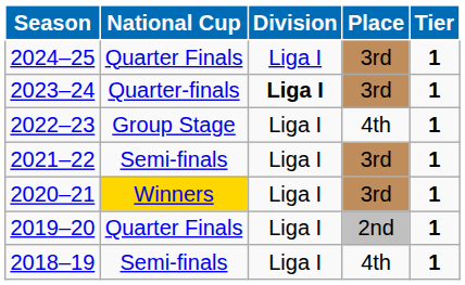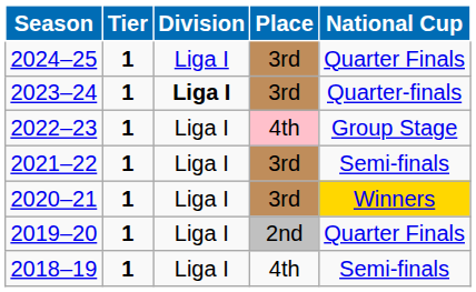 <table class="wikitable" style="text-align:center; font-size:90%">
 <tr>
 <th style="background:#006cb5;color:#fefefe;border:1px solid #fefefe;">Season</th>
-<th style="background:#006cb5;color:#fefefe;border:1px solid #fefefe;">National Cup</th>
+<th style="background:#006cb5;color:#fefefe;border:1px solid #fefefe;">Tier</th>
 <th style="background:#006cb5;color:#fefefe;border:1px solid #fefefe;">Division</th>
 <th style="background:#006cb5;color:#fefefe;border:1px solid #fefefe;">Place</th>
-<th style="background:#006cb5;color:#fefefe;border:1px solid #fefefe;">Tier</th>
+<th style="background:#006cb5;color:#fefefe;border:1px solid #fefefe;">National Cup</th>
 </tr>
 <tr>
 <td><a href='#'>2024–25</a></td>
-<td><a href='#'>Quarter Finals</a></td>
+<td><strong>1</strong></td>
 <td><a href='#'>Liga I</a></td>
 <td align=center bgcolor=#BF8D5B>3rd</td>
-<td><strong>1</strong></td>
+<td><a href='#'>Quarter Finals</a></td>
 </tr>
 <tr>
 <td><a href='#'>2023–24</a></td>
-<td><a href='#'>Quarter-finals</a></td>
+<td><strong>1</strong></td>
 <td><strong>Liga I</strong></td>
 <td align=center bgcolor=#BF8D5B>3rd</td>
-<td><strong>1</strong></td>
+<td><a href='#'>Quarter-finals</a></td>
 </tr>
 <tr>
 <td><a href='#'>2022–23</a></td>
+<td><strong>1</strong></td>
+<td>Liga I</td>
+<td style="background: pink;">4th</td>
 <td><a href='#'>Group Stage</a></td>
-<td>Liga I</td>
-<td>4th</td>
-<td><strong>1</strong></td>
 </tr>
 <tr>
 <td><a href='#'>2021–22</a></td>
-<td><a href='#'>Semi-finals</a></td>
+<td><strong>1</strong></td>
 <td>Liga I</td>
 <td align=center bgcolor=#BF8D5B>3rd</td>
-<td><strong>1</strong></td>
+<td><a href='#'>Semi-finals</a></td>
 </tr>
 <tr>
 <td><a href='#'>2020–21</a></td>
-<td align=center bgcolor=gold><a href='#'>Winners</a></td>
+<td><strong>1</strong></td>
 <td>Liga I</td>
 <td align=center bgcolor=#BF8D5B>3rd</td>
-<td><strong>1</strong></td>
+<td align=center bgcolor=gold><a href='#'>Winners</a></td>
 </tr>
 <tr>
 <td><a href='#'>2019–20</a></td>
-<td><a href='#'>Quarter Finals</a></td>
+<td><strong>1</strong></td>
 <td>Liga I</td>
 <td align=center bgcolor=silver>2nd</td>
-<td><strong>1</strong></td>
+<td><a href='#'>Quarter Finals</a></td>
 </tr>
 <tr>
 <td><a href='#'>2018–19</a></td>
-<td><a href='#'>Semi-finals</a></td>
+<td><strong>1</strong></td>
 <td>Liga I</td>
 <td>4th</td>
-<td><strong>1</strong></td>
+<td><a href='#'>Semi-finals</a></td>
 </tr>
 </table>
